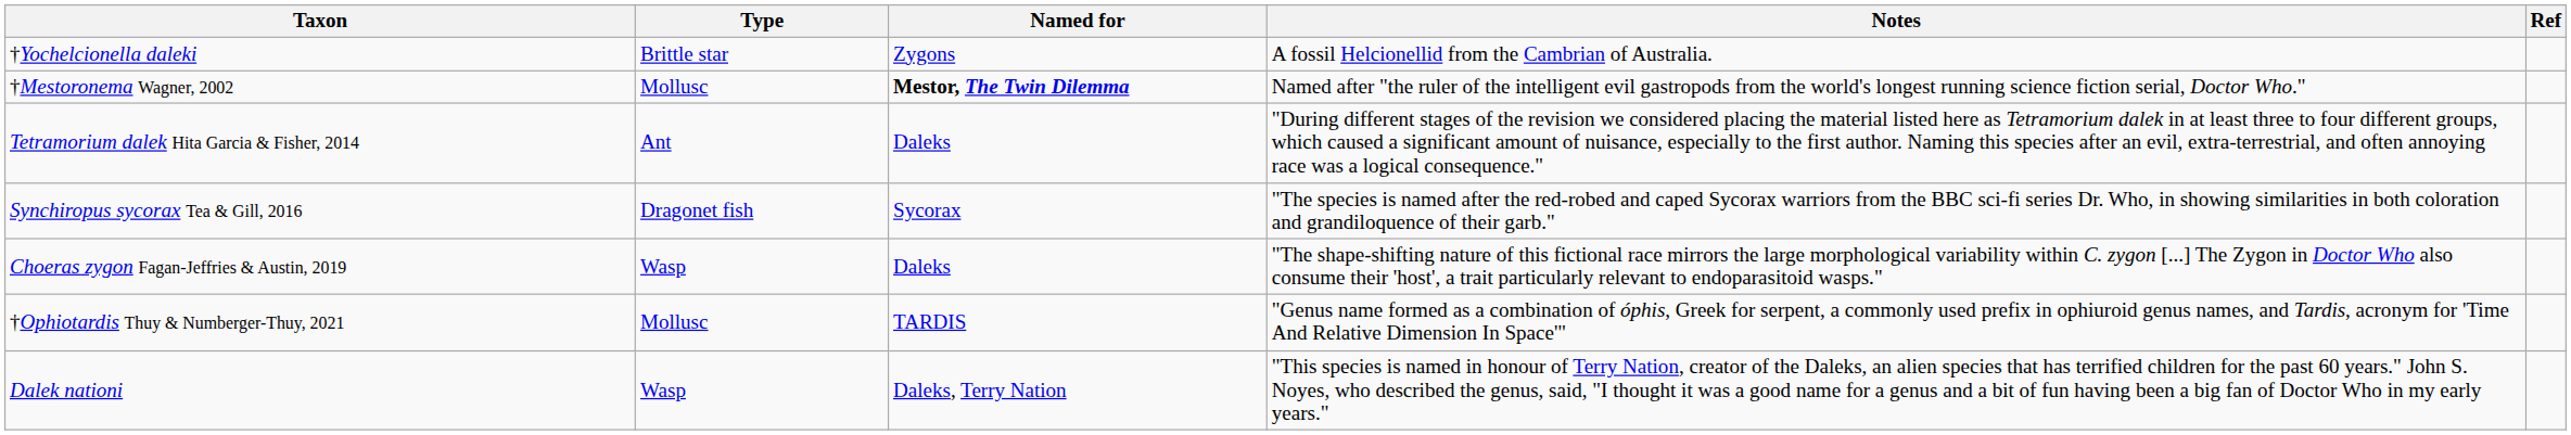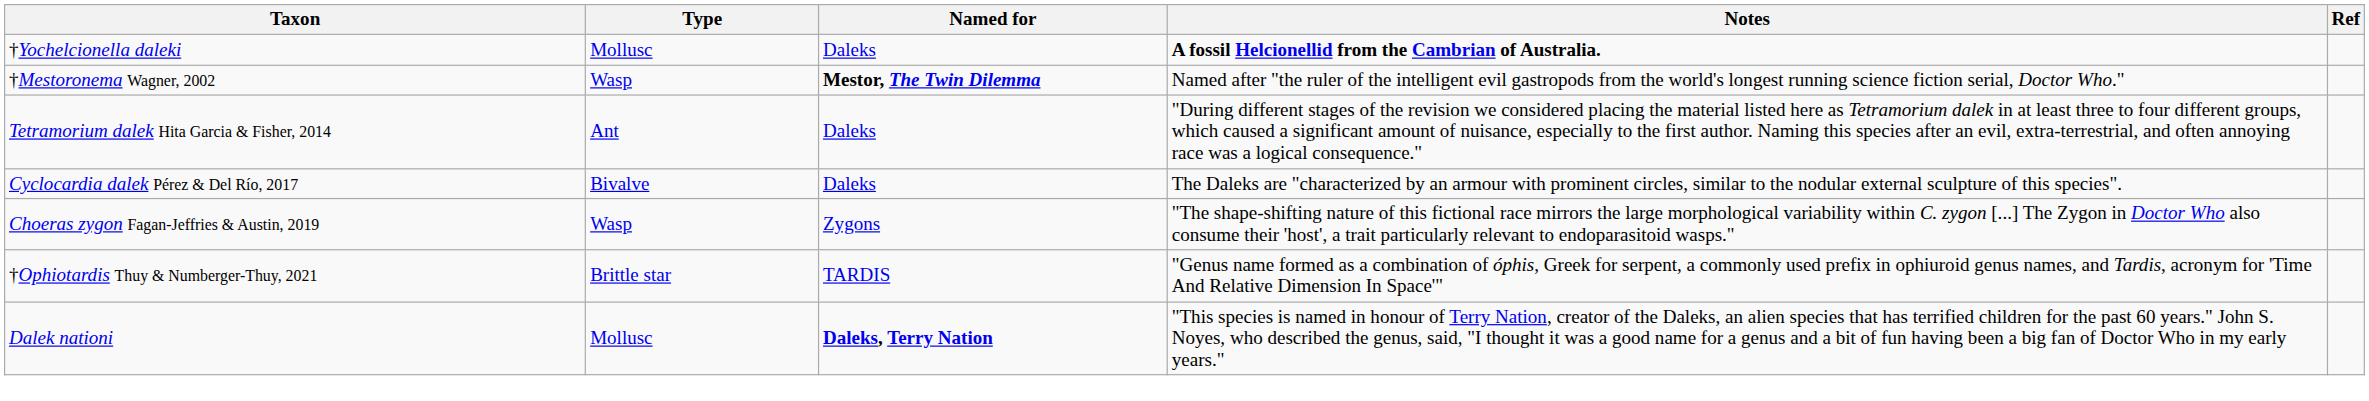 <table class="wikitable sortable" width="100%">
 <tr>
 <th style="width:25%;">Taxon</th>
 <th style="width:10%;">Type</th>
 <th style="width:15%;">Named for</th>
 <th style="width:50%;">Notes</th>
 <th class="unsortable">Ref</th>
 </tr>
 <tr>
 <td>†<em><a href='#'>Yochelcionella daleki</a></em> </td>
-<td><a href='#'>Brittle star</a></td>
-<td><a href='#'>Zygons</a></td>
-<td>A fossil <a href='#'>Helcionellid</a> from the <a href='#'>Cambrian</a> of Australia.</td>
+<td><a href='#'>Mollusc</a></td>
+<td><a href='#'>Daleks</a></td>
+<td><strong>A fossil <a href='#'>Helcionellid</a> from the <a href='#'>Cambrian</a> of Australia.</strong></td>
 <td></td>
 </tr>
 <tr>
 <td>†<em><a href='#'>Mestoronema</a></em> <small>Wagner, 2002</small></td>
-<td><a href='#'>Mollusc</a></td>
+<td><a href='#'>Wasp</a></td>
 <td><strong>Mestor, <em><a href='#'>The Twin Dilemma</a></em></strong></td>
 <td>Named after "the ruler of the intelligent evil gastropods from the world's longest running science fiction serial, <em>Doctor Who</em>."</td>
 <td></td>
 </tr>
 <tr>
 <td><a href='#'><em>Tetramorium dalek</em></a> <small>Hita Garcia & Fisher, 2014</small></td>
 <td><a href='#'>Ant</a></td>
 <td><a href='#'>Daleks</a></td>
 <td>"During different stages of the revision we considered placing the material listed here as <em>Tetramorium dalek</em> in at least three to four different groups, which caused a significant amount of nuisance, especially to the first author. Naming this species after an evil, extra-terrestrial, and often annoying race was a logical consequence."</td>
 <td></td>
 </tr>
 <tr>
-<td><em><a href='#'>Synchiropus sycorax</a></em> <small>Tea & Gill, 2016</small></td>
-<td><a href='#'>Dragonet fish</a></td>
-<td><a href='#'>Sycorax</a></td>
-<td>"The species is named after the red-robed and caped Sycorax warriors from the BBC sci-fi series Dr. Who, in showing similarities in both coloration and grandiloquence of their garb."</td>
-<td></td>
+<td><em><a href='#'>Cyclocardia dalek</a></em> <small>Pérez & Del Río, 2017</small></td>
+<td><a href='#'>Bivalve</a></td>
+<td><a href='#'>Daleks</a></td>
+<td>The Daleks are "characterized by an armour with prominent circles, similar to the nodular external sculpture of this species".</td>
+<td><em></em></td>
 </tr>
 <tr>
 <td><em><a href='#'>Choeras zygon</a></em> <small>Fagan-Jeffries & Austin, 2019</small></td>
 <td><a href='#'>Wasp</a></td>
-<td><a href='#'>Daleks</a></td>
+<td><a href='#'>Zygons</a></td>
 <td>"The shape-shifting nature of this fictional race mirrors the large morphological variability within <em>C. zygon</em> [...] The Zygon in <em><a href='#'>Doctor Who</a></em> also consume their 'host', a trait particularly relevant to endoparasitoid wasps."</td>
 <td></td>
 </tr>
 <tr>
 <td>†<em><a href='#'>Ophiotardis</a></em> <small>Thuy & Numberger-Thuy, 2021</small></td>
-<td><a href='#'>Mollusc</a></td>
+<td><a href='#'>Brittle star</a></td>
 <td><a href='#'>TARDIS</a></td>
 <td>"Genus name formed as a combination of <em>óphis</em>, Greek for serpent, a commonly used prefix in ophiuroid genus names, and <em>Tardis</em>, acronym for 'Time And Relative Dimension In Space'"</td>
 <td></td>
 </tr>
 <tr>
 <td><em><a href='#'>Dalek nationi</a></em> </td>
-<td><a href='#'>Wasp</a></td>
-<td><a href='#'>Daleks</a>, <a href='#'>Terry Nation</a></td>
+<td><a href='#'>Mollusc</a></td>
+<td><strong><a href='#'>Daleks</a>, <a href='#'>Terry Nation</a></strong></td>
 <td>"This species is named in honour of <a href='#'>Terry Nation</a>, creator of the Daleks, an alien species that has terrified children for the past 60 years." John S. Noyes, who described the genus, said, "I thought it was a good name for a genus and a bit of fun having been a big fan of Doctor Who in my early years."</td>
 <td></td>
 </tr>
 </table>
